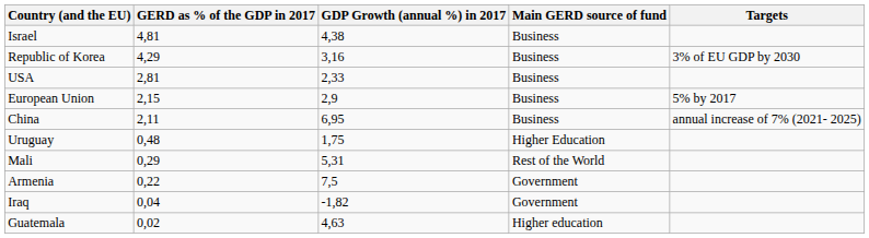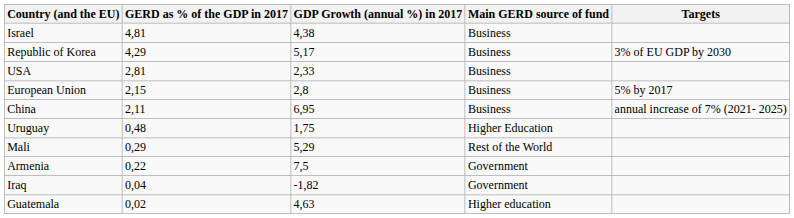 <table class="wikitable">
 <tr>
 <th>Country (and the EU)</th>
 <th>GERD as % of the GDP in 2017</th>
 <th>GDP Growth (annual %) in 2017</th>
 <th>Main GERD source of fund</th>
 <th>Targets</th>
 </tr>
 <tr>
 <td>Israel</td>
 <td>4,81</td>
 <td>4,38</td>
 <td>Business</td>
 <td></td>
 </tr>
 <tr>
 <td>Republic of Korea</td>
 <td>4,29</td>
-<td>3,16</td>
+<td>5,17</td>
 <td>Business</td>
 <td>3% of EU GDP by 2030</td>
 </tr>
 <tr>
 <td>USA</td>
 <td>2,81</td>
 <td>2,33</td>
 <td>Business</td>
 <td></td>
 </tr>
 <tr>
 <td>European Union</td>
 <td>2,15</td>
-<td>2,9</td>
+<td>2,8</td>
 <td>Business</td>
 <td>5% by 2017</td>
 </tr>
 <tr>
 <td>China</td>
 <td>2,11</td>
 <td>6,95</td>
 <td>Business</td>
 <td>annual increase of 7% (2021- 2025)</td>
 </tr>
 <tr>
 <td>Uruguay</td>
 <td>0,48</td>
 <td>1,75</td>
 <td>Higher Education</td>
 <td></td>
 </tr>
 <tr>
 <td>Mali</td>
 <td>0,29</td>
-<td>5,31</td>
+<td>5,29</td>
 <td>Rest of the World</td>
 <td></td>
 </tr>
 <tr>
 <td>Armenia</td>
 <td>0,22</td>
 <td>7,5</td>
 <td>Government</td>
 <td></td>
 </tr>
 <tr>
 <td>Iraq</td>
 <td>0,04</td>
 <td>-1,82</td>
 <td>Government</td>
 <td></td>
 </tr>
 <tr>
 <td>Guatemala</td>
 <td>0,02</td>
 <td>4,63</td>
 <td>Higher education</td>
 <td></td>
 </tr>
 </table>
